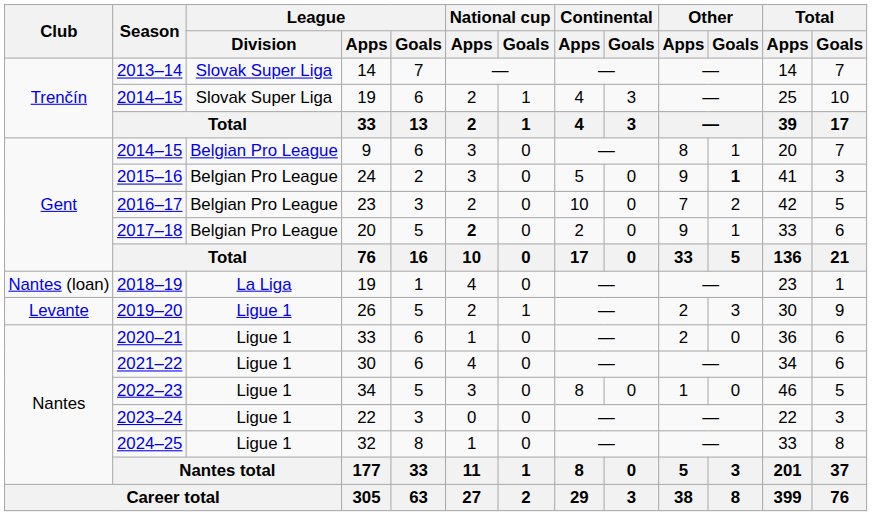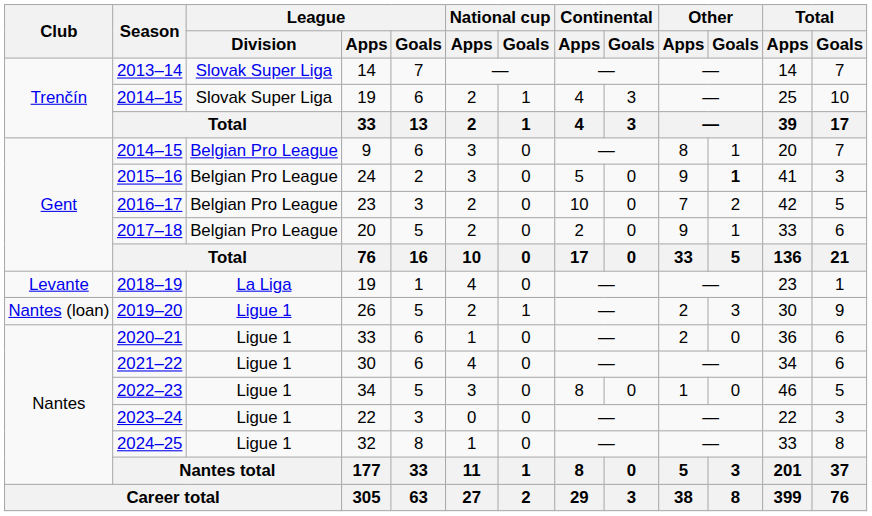 <table class="wikitable" style="text-align:center">
 <tr>
 <th rowspan="2">Club</th>
 <th rowspan="2">Season</th>
 <th colspan="3">League</th>
 <th colspan="2">National cup</th>
 <th colspan="2">Continental</th>
 <th colspan="2">Other</th>
 <th colspan="2">Total</th>
 </tr>
 <tr>
 <th>Division</th>
 <th>Apps</th>
 <th>Goals</th>
 <th>Apps</th>
 <th>Goals</th>
 <th>Apps</th>
 <th>Goals</th>
 <th>Apps</th>
 <th>Goals</th>
 <th>Apps</th>
 <th>Goals</th>
 </tr>
 <tr>
 <td rowspan="3"><a href='#'>Trenčín</a></td>
 <td><a href='#'>2013–14</a></td>
 <td><a href='#'>Slovak Super Liga</a></td>
 <td>14</td>
 <td>7</td>
 <td colspan="2">—</td>
 <td colspan="2">—</td>
 <td colspan="2">—</td>
 <td>14</td>
 <td>7</td>
 </tr>
 <tr>
 <td><a href='#'>2014–15</a></td>
 <td>Slovak Super Liga</td>
 <td>19</td>
 <td>6</td>
 <td>2</td>
 <td>1</td>
 <td>4</td>
 <td>3</td>
 <td colspan="2">—</td>
 <td>25</td>
 <td>10</td>
 </tr>
 <tr>
 <th colspan="2">Total</th>
 <th>33</th>
 <th>13</th>
 <th>2</th>
 <th>1</th>
 <th>4</th>
 <th>3</th>
 <th colspan="2">—</th>
 <th>39</th>
 <th>17</th>
 </tr>
 <tr>
 <td rowspan="5"><a href='#'>Gent</a></td>
 <td><a href='#'>2014–15</a></td>
 <td><a href='#'>Belgian Pro League</a></td>
 <td>9</td>
 <td>6</td>
 <td>3</td>
 <td>0</td>
 <td colspan="2">—</td>
 <td>8</td>
 <td>1</td>
 <td>20</td>
 <td>7</td>
 </tr>
 <tr>
 <td><a href='#'>2015–16</a></td>
 <td>Belgian Pro League</td>
 <td>24</td>
 <td>2</td>
 <td>3</td>
 <td>0</td>
 <td>5</td>
 <td>0</td>
 <td>9</td>
 <td><strong>1</strong></td>
 <td>41</td>
 <td>3</td>
 </tr>
 <tr>
 <td><a href='#'>2016–17</a></td>
 <td>Belgian Pro League</td>
 <td>23</td>
 <td>3</td>
 <td>2</td>
 <td>0</td>
 <td>10</td>
 <td>0</td>
 <td>7</td>
 <td>2</td>
 <td>42</td>
 <td>5</td>
 </tr>
 <tr>
 <td><a href='#'>2017–18</a></td>
 <td>Belgian Pro League</td>
 <td>20</td>
 <td>5</td>
-<td><strong>2</strong></td>
+<td>2</td>
 <td>0</td>
 <td>2</td>
 <td>0</td>
 <td>9</td>
 <td>1</td>
 <td>33</td>
 <td>6</td>
 </tr>
 <tr>
 <th colspan="2">Total</th>
 <th>76</th>
 <th>16</th>
 <th>10</th>
 <th>0</th>
 <th>17</th>
 <th>0</th>
 <th>33</th>
 <th>5</th>
 <th>136</th>
 <th>21</th>
 </tr>
 <tr>
-<td><a href='#'>Nantes</a> (loan)</td>
+<td><a href='#'>Levante</a></td>
 <td><a href='#'>2018–19</a></td>
 <td><a href='#'>La Liga</a></td>
 <td>19</td>
 <td>1</td>
 <td>4</td>
 <td>0</td>
 <td colspan="2">—</td>
 <td colspan="2">—</td>
 <td>23</td>
 <td>1</td>
 </tr>
 <tr>
-<td><a href='#'>Levante</a></td>
+<td><a href='#'>Nantes</a> (loan)</td>
 <td><a href='#'>2019–20</a></td>
 <td><a href='#'>Ligue 1</a></td>
 <td>26</td>
 <td>5</td>
 <td>2</td>
 <td>1</td>
 <td colspan="2">—</td>
 <td>2</td>
 <td>3</td>
 <td>30</td>
 <td>9</td>
 </tr>
 <tr>
 <td rowspan="6">Nantes</td>
 <td><a href='#'>2020–21</a></td>
 <td>Ligue 1</td>
 <td>33</td>
 <td>6</td>
 <td>1</td>
 <td>0</td>
 <td colspan="2">—</td>
 <td>2</td>
 <td>0</td>
 <td>36</td>
 <td>6</td>
 </tr>
 <tr>
 <td><a href='#'>2021–22</a></td>
 <td>Ligue 1</td>
 <td>30</td>
 <td>6</td>
 <td>4</td>
 <td>0</td>
 <td colspan="2">—</td>
 <td colspan="2">—</td>
 <td>34</td>
 <td>6</td>
 </tr>
 <tr>
 <td><a href='#'>2022–23</a></td>
 <td>Ligue 1</td>
 <td>34</td>
 <td>5</td>
 <td>3</td>
 <td>0</td>
 <td>8</td>
 <td>0</td>
 <td>1</td>
 <td>0</td>
 <td>46</td>
 <td>5</td>
 </tr>
 <tr>
 <td><a href='#'>2023–24</a></td>
 <td>Ligue 1</td>
 <td>22</td>
 <td>3</td>
 <td>0</td>
 <td>0</td>
 <td colspan="2">—</td>
 <td colspan="2">—</td>
 <td>22</td>
 <td>3</td>
 </tr>
 <tr>
 <td><a href='#'>2024–25</a></td>
 <td>Ligue 1</td>
 <td>32</td>
 <td>8</td>
 <td>1</td>
 <td>0</td>
 <td colspan="2">—</td>
 <td colspan="2">—</td>
 <td>33</td>
 <td>8</td>
 </tr>
 <tr>
 <th colspan="2">Nantes total</th>
 <th>177</th>
 <th>33</th>
 <th>11</th>
 <th>1</th>
 <th>8</th>
 <th>0</th>
 <th>5</th>
 <th>3</th>
 <th>201</th>
 <th>37</th>
 </tr>
 <tr>
 <th colspan="3">Career total</th>
 <th>305</th>
 <th>63</th>
 <th>27</th>
 <th>2</th>
 <th>29</th>
 <th>3</th>
 <th>38</th>
 <th>8</th>
 <th>399</th>
 <th>76</th>
 </tr>
 </table>
